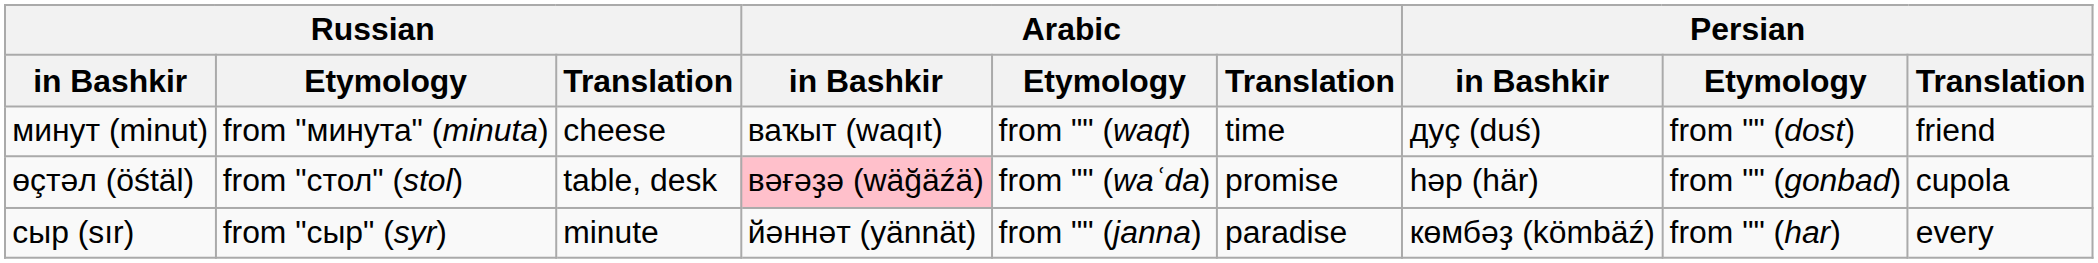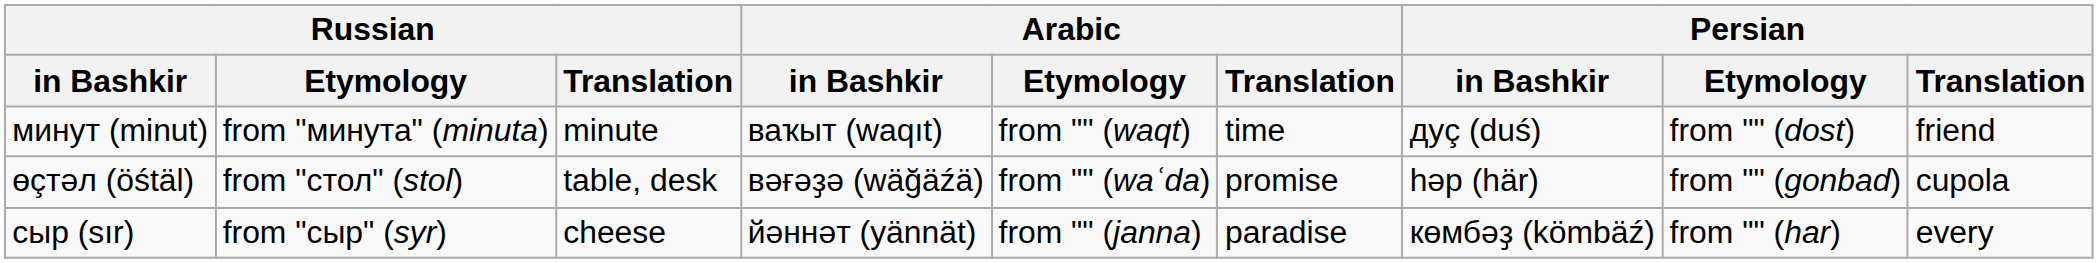 <table class="wikitable">
 <tr>
 <th colspan="3">Russian</th>
 <th colspan="3">Arabic</th>
 <th colspan="3">Persian</th>
 </tr>
 <tr>
 <th>in Bashkir</th>
 <th>Etymology</th>
 <th>Translation</th>
 <th>in Bashkir</th>
 <th>Etymology</th>
 <th>Translation</th>
 <th>in Bashkir</th>
 <th>Etymology</th>
 <th>Translation</th>
 </tr>
 <tr>
 <td>минут (minut)</td>
 <td>from "минута" (<em>minuta</em>)</td>
-<td>cheese</td>
+<td>minute</td>
 <td>ваҡыт (waqıt)</td>
 <td>from "" (<em>waqt</em>)</td>
 <td>time</td>
 <td>дуç (duś)</td>
 <td>from "" (<em>dost</em>)</td>
 <td>friend</td>
 </tr>
 <tr>
 <td>өçтәл (öśtäl)</td>
 <td>from "стол" (<em>stol</em>)</td>
 <td>table, desk</td>
-<td style="background: pink;">вәғәҙә (wäğäźä)</td>
+<td>вәғәҙә (wäğäźä)</td>
 <td>from "" (<em>waʿda</em>)</td>
 <td>promise</td>
 <td>һәр (här)</td>
 <td>from "" (<em>gonbad</em>)</td>
 <td>cupola</td>
 </tr>
 <tr>
 <td>сыр (sır)</td>
 <td>from "сыр" (<em>syr</em>)</td>
-<td>minute</td>
+<td>cheese</td>
 <td>йәннәт (yännät)</td>
 <td>from "" (<em>janna</em>)</td>
 <td>paradise</td>
 <td>көмбәҙ (kömbäź)</td>
 <td>from "" (<em>har</em>)</td>
 <td>every</td>
 </tr>
 </table>
